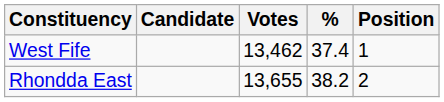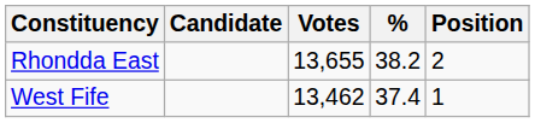 <table class="wikitable sortable">
 <tr>
 <th>Constituency</th>
 <th>Candidate</th>
 <th>Votes</th>
 <th>%</th>
 <th>Position</th>
 </tr>
 <tr>
+<td><a href='#'>Rhondda East</a></td>
+<td></td>
+<td>13,655</td>
+<td>38.2</td>
+<td>2</td>
+</tr>
+<tr>
 <td><a href='#'>West Fife</a></td>
 <td></td>
 <td>13,462</td>
 <td>37.4</td>
 <td>1</td>
 </tr>
-<tr>
-<td><a href='#'>Rhondda East</a></td>
-<td></td>
-<td>13,655</td>
-<td>38.2</td>
-<td>2</td>
-</tr>
 </table>
